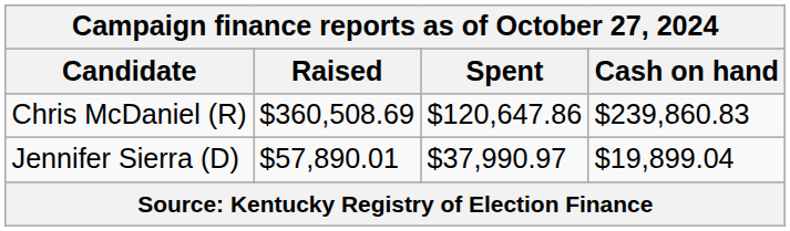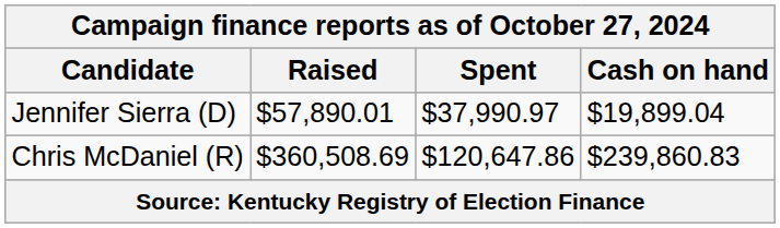 <table class="wikitable sortable">
 <tr>
 <th colspan=4>Campaign finance reports as of October 27, 2024</th>
 </tr>
 <tr style="text-align:center;">
 <th>Candidate</th>
 <th>Raised</th>
 <th>Spent</th>
 <th>Cash on hand</th>
 </tr>
 <tr>
+<td>Jennifer Sierra (D)</td>
+<td>$57,890.01</td>
+<td>$37,990.97</td>
+<td>$19,899.04</td>
+</tr>
+<tr>
 <td>Chris McDaniel (R)</td>
 <td>$360,508.69</td>
 <td>$120,647.86</td>
 <td>$239,860.83</td>
 </tr>
 <tr>
-<td>Jennifer Sierra (D)</td>
-<td>$57,890.01</td>
-<td>$37,990.97</td>
-<td>$19,899.04</td>
-</tr>
-<tr>
 <th colspan="4"><small>Source: Kentucky Registry of Election Finance</small></th>
 </tr>
 </table>
